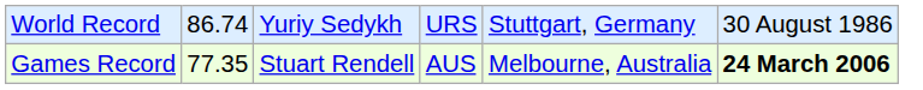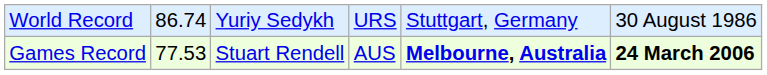 <table class="wikitable">
 <tr bgcolor = "ddeeff">
 <td><a href='#'>World Record</a></td>
 <td>86.74</td>
 <td><a href='#'>Yuriy Sedykh</a></td>
 <td><a href='#'>URS</a></td>
 <td><a href='#'>Stuttgart</a>, <a href='#'>Germany</a></td>
 <td>30 August 1986</td>
 </tr>
 <tr bgcolor = "eeffdd">
 <td><a href='#'>Games Record</a></td>
-<td>77.35</td>
+<td>77.53</td>
 <td><a href='#'>Stuart Rendell</a></td>
 <td><a href='#'>AUS</a></td>
-<td><a href='#'>Melbourne</a>, <a href='#'>Australia</a></td>
+<td><strong><a href='#'>Melbourne</a>, <a href='#'>Australia</a></strong></td>
 <td><strong>24 March 2006</strong></td>
 </tr>
 </table>
